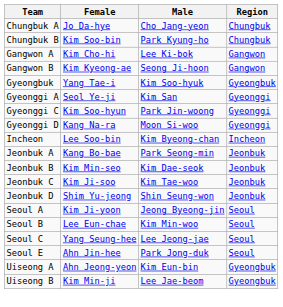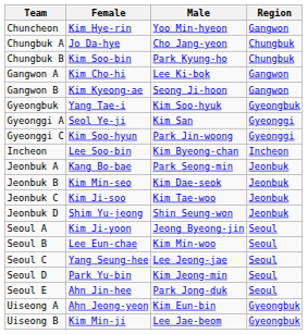 <table class=wikitable>
 <tr>
 <th scope="col">Team</th>
 <th scope="col">Female</th>
 <th scope="col">Male</th>
 <th scope="col">Region</th>
+</tr>
+<tr>
+<td>Chuncheon</td>
+<td><a href='#'>Kim Hye-rin</a></td>
+<td><a href='#'>Yoo Min-hyeon</a></td>
+<td> <a href='#'>Gangwon</a></td>
 </tr>
 <tr>
 <td>Chungbuk A</td>
 <td><a href='#'>Jo Da-hye</a></td>
 <td><a href='#'>Cho Jang-yeon</a></td>
 <td> <a href='#'>Chungbuk</a></td>
 </tr>
 <tr>
 <td>Chungbuk B</td>
 <td><a href='#'>Kim Soo-bin</a></td>
 <td><a href='#'>Park Kyung-ho</a></td>
 <td> <a href='#'>Chungbuk</a></td>
 </tr>
 <tr>
 <td>Gangwon A</td>
 <td><a href='#'>Kim Cho-hi</a></td>
 <td><a href='#'>Lee Ki-bok</a></td>
 <td> <a href='#'>Gangwon</a></td>
 </tr>
 <tr>
 <td>Gangwon B</td>
 <td><a href='#'>Kim Kyeong-ae</a></td>
 <td><a href='#'>Seong Ji-hoon</a></td>
 <td> <a href='#'>Gangwon</a></td>
 </tr>
 <tr>
 <td>Gyeongbuk</td>
 <td><a href='#'>Yang Tae-i</a></td>
 <td><a href='#'>Kim Soo-hyuk</a></td>
 <td> <a href='#'>Gyeongbuk</a></td>
 </tr>
 <tr>
 <td>Gyeonggi A</td>
 <td><a href='#'>Seol Ye-ji</a></td>
 <td><a href='#'>Kim San</a></td>
 <td> <a href='#'>Gyeonggi</a></td>
 </tr>
 <tr>
 <td>Gyeonggi C</td>
 <td><a href='#'>Kim Soo-hyun</a></td>
 <td><a href='#'>Park Jin-woong</a></td>
-<td> <a href='#'>Gyeonggi</a></td>
-</tr>
-<tr>
-<td>Gyeonggi D</td>
-<td><a href='#'>Kang Na-ra</a></td>
-<td><a href='#'>Moon Si-woo</a></td>
 <td> <a href='#'>Gyeonggi</a></td>
 </tr>
 <tr>
 <td>Incheon</td>
 <td><a href='#'>Lee Soo-bin</a></td>
 <td><a href='#'>Kim Byeong-chan</a></td>
 <td> <a href='#'>Incheon</a></td>
 </tr>
 <tr>
 <td>Jeonbuk A</td>
 <td><a href='#'>Kang Bo-bae</a></td>
 <td><a href='#'>Park Seong-min</a></td>
 <td> <a href='#'>Jeonbuk</a></td>
 </tr>
 <tr>
 <td>Jeonbuk B</td>
 <td><a href='#'>Kim Min-seo</a></td>
 <td><a href='#'>Kim Dae-seok</a></td>
 <td> <a href='#'>Jeonbuk</a></td>
 </tr>
 <tr>
 <td>Jeonbuk C</td>
 <td><a href='#'>Kim Ji-soo</a></td>
 <td><a href='#'>Kim Tae-woo</a></td>
 <td> <a href='#'>Jeonbuk</a></td>
 </tr>
 <tr>
 <td>Jeonbuk D</td>
 <td><a href='#'>Shim Yu-jeong</a></td>
 <td><a href='#'>Shin Seung-won</a></td>
 <td> <a href='#'>Jeonbuk</a></td>
 </tr>
 <tr>
 <td>Seoul A</td>
 <td><a href='#'>Kim Ji-yoon</a></td>
 <td><a href='#'>Jeong Byeong-jin</a></td>
 <td> <a href='#'>Seoul</a></td>
 </tr>
 <tr>
 <td>Seoul B</td>
 <td><a href='#'>Lee Eun-chae</a></td>
 <td><a href='#'>Kim Min-woo</a></td>
 <td> <a href='#'>Seoul</a></td>
 </tr>
 <tr>
 <td>Seoul C</td>
 <td><a href='#'>Yang Seung-hee</a></td>
 <td><a href='#'>Lee Jeong-jae</a></td>
 <td> <a href='#'>Seoul</a></td>
 </tr>
 <tr>
+<td>Seoul D</td>
+<td><a href='#'>Park Yu-bin</a></td>
+<td><a href='#'>Kim Jeong-min</a></td>
+<td> <a href='#'>Seoul</a></td>
+</tr>
+<tr>
 <td>Seoul E</td>
 <td><a href='#'>Ahn Jin-hee</a></td>
 <td><a href='#'>Park Jong-duk</a></td>
 <td> <a href='#'>Seoul</a></td>
 </tr>
 <tr>
 <td>Uiseong A</td>
 <td><a href='#'>Ahn Jeong-yeon</a></td>
 <td><a href='#'>Kim Eun-bin</a></td>
 <td> <a href='#'>Gyeongbuk</a></td>
 </tr>
 <tr>
 <td>Uiseong B</td>
 <td><a href='#'>Kim Min-ji</a></td>
 <td><a href='#'>Lee Jae-beom</a></td>
 <td> <a href='#'>Gyeongbuk</a></td>
 </tr>
 </table>
